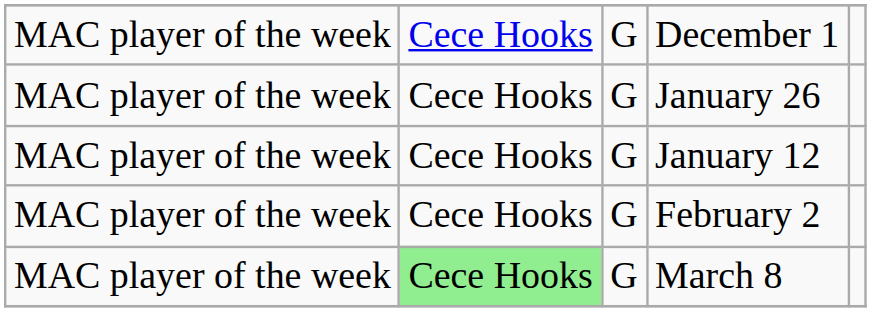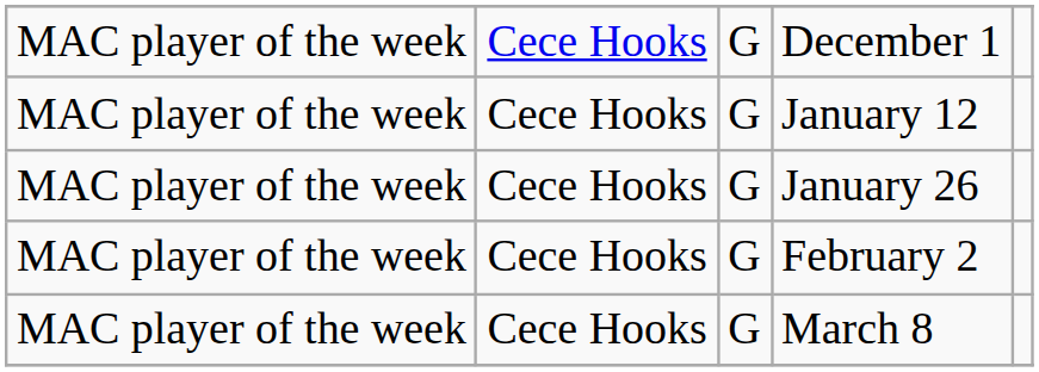 <table class="wikitable sortable" border="1">
 <tr>
 </tr>
 <tr>
 <td>MAC player of the week</td>
 <td><a href='#'>Cece Hooks</a></td>
 <td>G</td>
 <td>December 1</td>
 <td></td>
 </tr>
 <tr>
 <td>MAC player of the week</td>
 <td>Cece Hooks</td>
 <td>G</td>
-<td>January 26</td>
+<td>January 12</td>
 <td></td>
 </tr>
 <tr>
 <td>MAC player of the week</td>
 <td>Cece Hooks</td>
 <td>G</td>
-<td>January 12</td>
+<td>January 26</td>
 <td></td>
 </tr>
 <tr>
 <td>MAC player of the week</td>
 <td>Cece Hooks</td>
 <td>G</td>
 <td>February 2</td>
 <td></td>
 </tr>
 <tr>
 <td>MAC player of the week</td>
-<td style="background: lightgreen;">Cece Hooks</td>
+<td>Cece Hooks</td>
 <td>G</td>
 <td>March 8</td>
 <td></td>
 </tr>
 <tr>
 </tr>
 </table>
